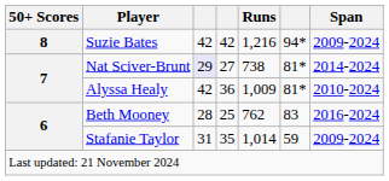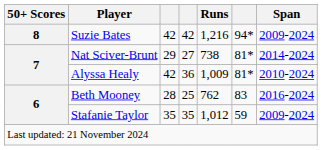 <table class="wikitable sortable">
 <tr>
 <th>50+ Scores</th>
 <th>Player</th>
 <th></th>
 <th></th>
 <th>Runs</th>
 <th></th>
 <th>Span</th>
 </tr>
 <tr>
 <th>8</th>
 <td> <a href='#'>Suzie Bates</a></td>
 <td>42</td>
 <td>42</td>
 <td>1,216</td>
 <td>94*</td>
 <td><a href='#'>2009</a>-<a href='#'>2024</a></td>
 </tr>
 <tr>
 <th rowspan="2">7</th>
 <td> <a href='#'>Nat Sciver-Brunt</a></td>
-<td style="background: lavender;">29</td>
+<td>29</td>
 <td>27</td>
 <td>738</td>
 <td>81*</td>
 <td><a href='#'>2014</a>-<a href='#'>2024</a></td>
 </tr>
 <tr>
 <td> <a href='#'>Alyssa Healy</a></td>
 <td>42</td>
 <td>36</td>
 <td>1,009</td>
 <td>81*</td>
 <td><a href='#'>2010</a>-<a href='#'>2024</a></td>
 </tr>
 <tr>
 <th rowspan="2">6</th>
 <td> <a href='#'>Beth Mooney</a></td>
 <td>28</td>
 <td>25</td>
 <td>762</td>
 <td>83</td>
 <td><a href='#'>2016</a>-<a href='#'>2024</a></td>
 </tr>
 <tr>
 <td> <a href='#'>Stafanie Taylor</a></td>
-<td>31</td>
 <td>35</td>
-<td>1,014</td>
+<td>35</td>
+<td>1,012</td>
 <td>59</td>
 <td><a href='#'>2009</a>-<a href='#'>2024</a></td>
 </tr>
 <tr>
 <td colspan="10"><small>Last updated: 21 November 2024</small></td>
 </tr>
 </table>
